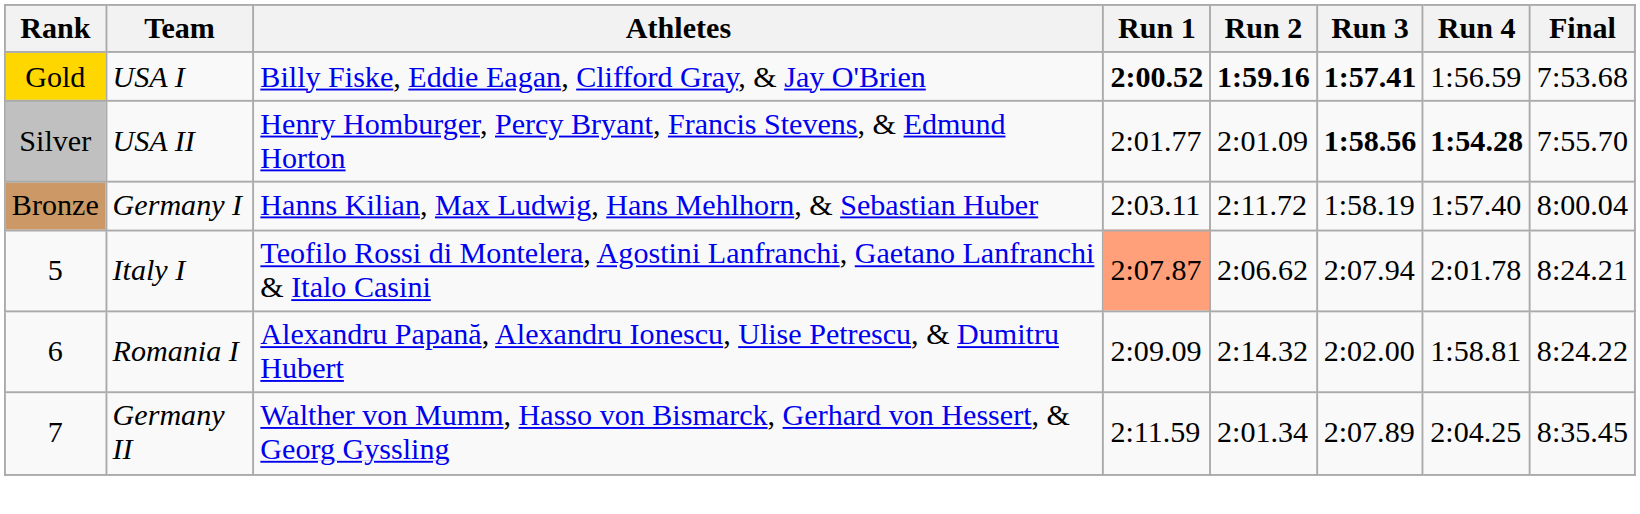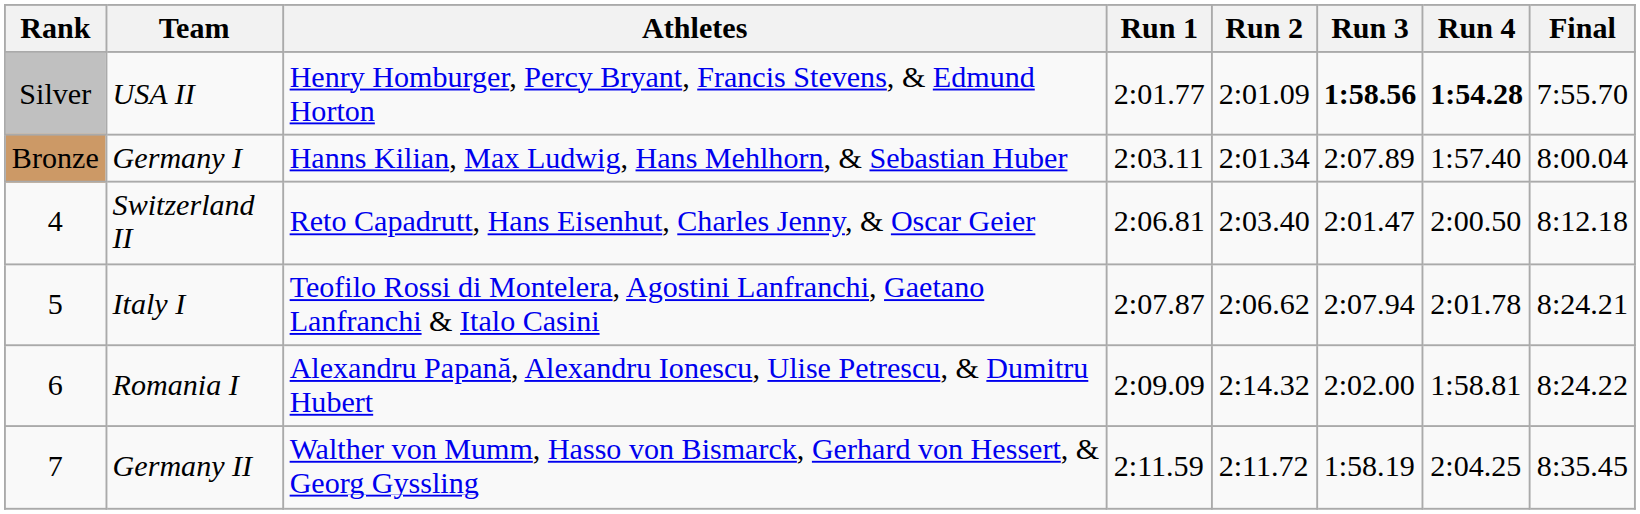 <table class="wikitable">
 <tr>
 <th>Rank</th>
 <th>Team</th>
 <th>Athletes</th>
 <th>Run 1</th>
 <th>Run 2</th>
 <th>Run 3</th>
 <th>Run 4</th>
 <th>Final</th>
-</tr>
-<tr>
-<td bgcolor='gold' align='center'>Gold</td>
-<td> <em>USA I</em></td>
-<td><a href='#'>Billy Fiske</a>, <a href='#'>Eddie Eagan</a>, <a href='#'>Clifford Gray</a>, & <a href='#'>Jay O'Brien</a></td>
-<td><strong>2:00.52</strong></td>
-<td><strong>1:59.16</strong></td>
-<td><strong>1:57.41</strong></td>
-<td>1:56.59</td>
-<td>7:53.68</td>
 </tr>
 <tr>
 <td bgcolor='silver' align='center'>Silver</td>
 <td> <em>USA II</em></td>
 <td><a href='#'>Henry Homburger</a>, <a href='#'>Percy Bryant</a>, <a href='#'>Francis Stevens</a>, & <a href='#'>Edmund Horton</a></td>
 <td>2:01.77</td>
 <td>2:01.09</td>
 <td><strong>1:58.56</strong></td>
 <td><strong>1:54.28</strong></td>
 <td>7:55.70</td>
 </tr>
 <tr>
 <td bgcolor='#CC9966' align='center'>Bronze</td>
 <td> <em>Germany I</em></td>
 <td><a href='#'>Hanns Kilian</a>, <a href='#'>Max Ludwig</a>, <a href='#'>Hans Mehlhorn</a>, & <a href='#'>Sebastian Huber</a></td>
 <td>2:03.11</td>
-<td>2:11.72</td>
-<td>1:58.19</td>
+<td>2:01.34</td>
+<td>2:07.89</td>
 <td>1:57.40</td>
 <td>8:00.04</td>
+</tr>
+<tr>
+<td align='center'>4</td>
+<td> <em>Switzerland II</em></td>
+<td><a href='#'>Reto Capadrutt</a>, <a href='#'>Hans Eisenhut</a>, <a href='#'>Charles Jenny</a>, & <a href='#'>Oscar Geier</a></td>
+<td>2:06.81</td>
+<td>2:03.40</td>
+<td>2:01.47</td>
+<td>2:00.50</td>
+<td>8:12.18</td>
 </tr>
 <tr>
 <td align='center'>5</td>
 <td> <em>Italy I</em></td>
 <td><a href='#'>Teofilo Rossi di Montelera</a>, <a href='#'>Agostini Lanfranchi</a>, <a href='#'>Gaetano Lanfranchi</a> & <a href='#'>Italo Casini</a></td>
-<td style="background: lightsalmon;">2:07.87</td>
+<td>2:07.87</td>
 <td>2:06.62</td>
 <td>2:07.94</td>
 <td>2:01.78</td>
 <td>8:24.21</td>
 </tr>
 <tr>
 <td align='center'>6</td>
 <td> <em>Romania I</em></td>
 <td><a href='#'>Alexandru Papană</a>, <a href='#'>Alexandru Ionescu</a>, <a href='#'>Ulise Petrescu</a>, & <a href='#'>Dumitru Hubert</a></td>
 <td>2:09.09</td>
 <td>2:14.32</td>
 <td>2:02.00</td>
 <td>1:58.81</td>
 <td>8:24.22</td>
 </tr>
 <tr>
 <td align='center'>7</td>
 <td> <em>Germany II</em></td>
 <td><a href='#'>Walther von Mumm</a>, <a href='#'>Hasso von Bismarck</a>, <a href='#'>Gerhard von Hessert</a>, & <a href='#'>Georg Gyssling</a></td>
 <td>2:11.59</td>
-<td>2:01.34</td>
-<td>2:07.89</td>
+<td>2:11.72</td>
+<td>1:58.19</td>
 <td>2:04.25</td>
 <td>8:35.45</td>
 </tr>
 </table>
